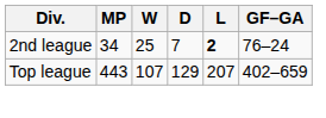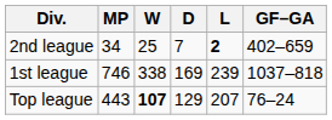 <table class="wikitable">
 <tr>
 <th>Div.</th>
 <th>MP</th>
 <th>W</th>
 <th>D</th>
 <th>L</th>
 <th>GF–GA</th>
 </tr>
 <tr>
 <td>2nd league</td>
 <td>34</td>
 <td>25</td>
 <td>7</td>
 <td><strong>2</strong></td>
-<td>76–24</td>
+<td>402–659</td>
+</tr>
+<tr>
+<td>1st league</td>
+<td>746</td>
+<td>338</td>
+<td>169</td>
+<td>239</td>
+<td>1037–818</td>
 </tr>
 <tr>
 <td>Top league</td>
 <td>443</td>
-<td>107</td>
+<td><strong>107</strong></td>
 <td>129</td>
 <td>207</td>
-<td>402–659</td>
+<td>76–24</td>
 </tr>
 </table>
